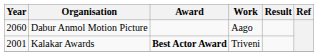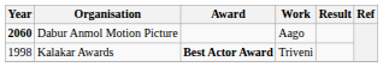 <table class="wikitable sortable">
 <tr>
 <th>Year</th>
 <th>Organisation</th>
 <th>Award</th>
 <th>Work</th>
 <th>Result</th>
 <th>Ref</th>
 </tr>
 <tr>
-<td>2060</td>
+<td><strong>2060</strong></td>
 <td>Dabur Anmol Motion Picture</td>
 <td></td>
 <td>Aago</td>
 <td></td>
 <th rowspan="2"></th>
 </tr>
 <tr>
-<td>2001</td>
+<td>1998</td>
 <td>Kalakar Awards</td>
 <td><strong>Best Actor Award</strong></td>
 <td>Triveni</td>
 <td></td>
 </tr>
 <tr>
 </tr>
 </table>
